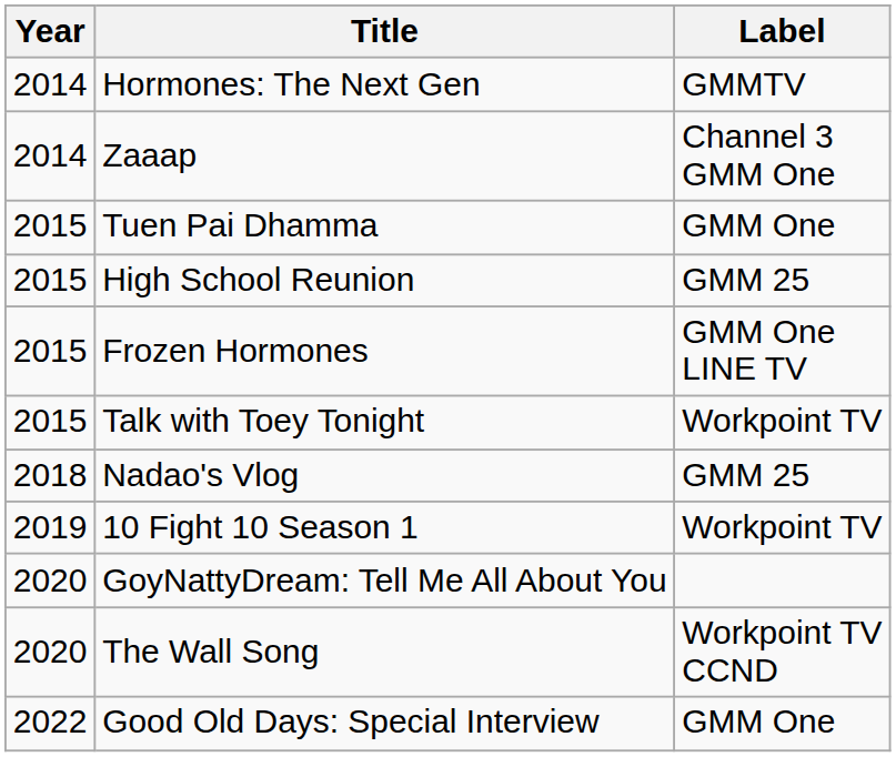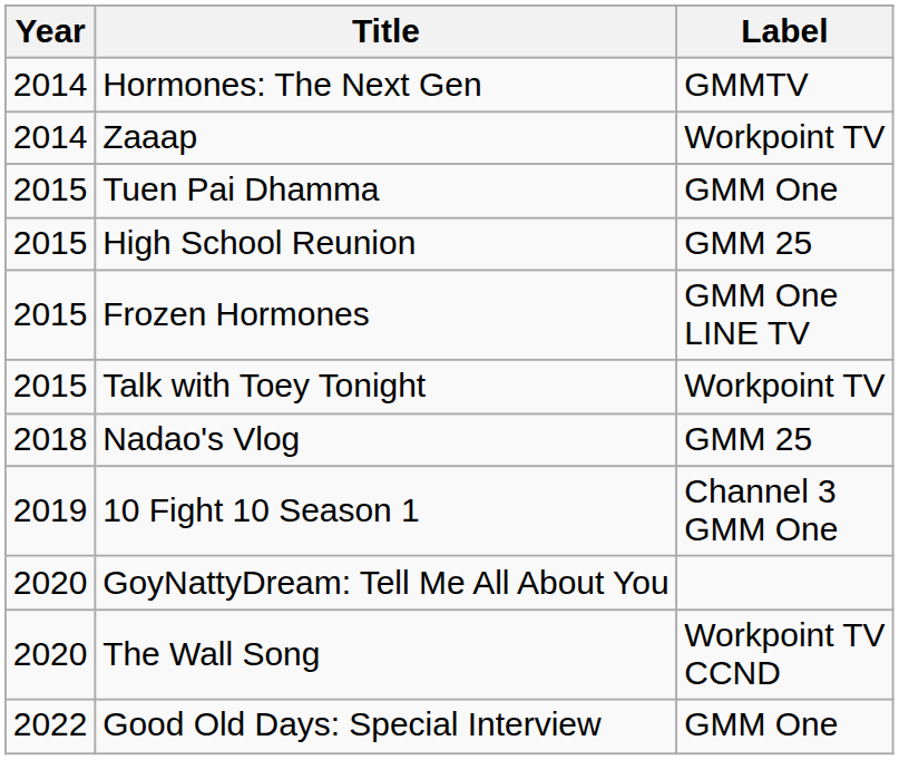 <table class="wikitable sortable plainrowheaders">
 <tr>
 <th scope="col">Year</th>
 <th scope="col">Title</th>
 <th scope="col" class="unsortable">Label</th>
 </tr>
 <tr>
 <td>2014</td>
 <td>Hormones: The Next Gen</td>
 <td>GMMTV</td>
 </tr>
 <tr>
 <td>2014</td>
 <td>Zaaap</td>
-<td>Channel 3 <br> GMM One</td>
+<td>Workpoint TV</td>
 </tr>
 <tr>
 <td>2015</td>
 <td>Tuen Pai Dhamma</td>
 <td>GMM One</td>
 </tr>
 <tr>
 <td>2015</td>
 <td>High School Reunion</td>
 <td>GMM 25</td>
 </tr>
 <tr>
 <td>2015</td>
 <td>Frozen Hormones</td>
 <td>GMM One <br> LINE TV</td>
 </tr>
 <tr>
 <td>2015</td>
 <td>Talk with Toey Tonight</td>
 <td>Workpoint TV</td>
 </tr>
 <tr>
 <td>2018</td>
 <td>Nadao's Vlog</td>
 <td>GMM 25</td>
 </tr>
 <tr>
 <td>2019</td>
 <td>10 Fight 10 Season 1</td>
-<td>Workpoint TV</td>
+<td>Channel 3 <br> GMM One</td>
 </tr>
 <tr>
 <td>2020</td>
 <td>GoyNattyDream: Tell Me All About You</td>
 <td></td>
 </tr>
 <tr>
 <td>2020</td>
 <td>The Wall Song</td>
 <td>Workpoint TV <br> CCND</td>
 </tr>
 <tr>
 <td>2022</td>
 <td>Good Old Days: Special Interview</td>
 <td>GMM One</td>
 </tr>
 </table>
